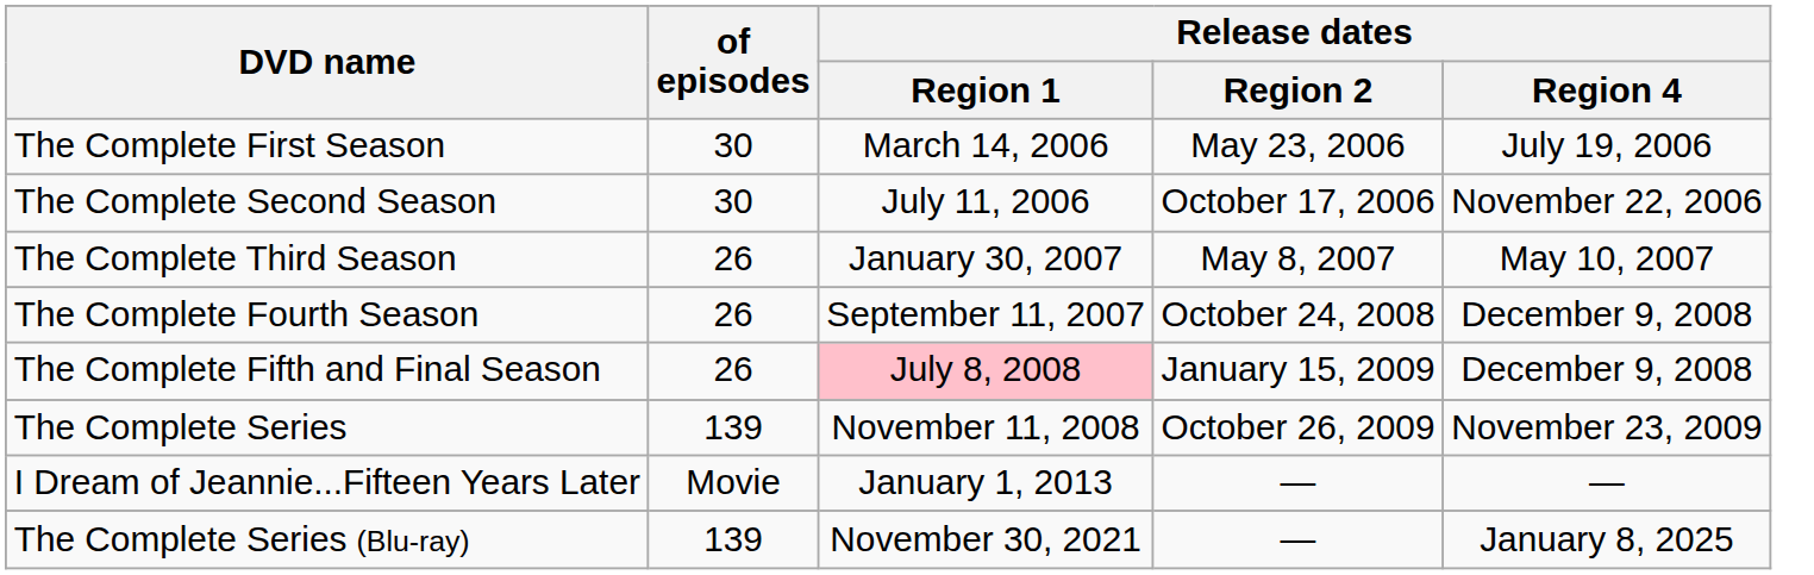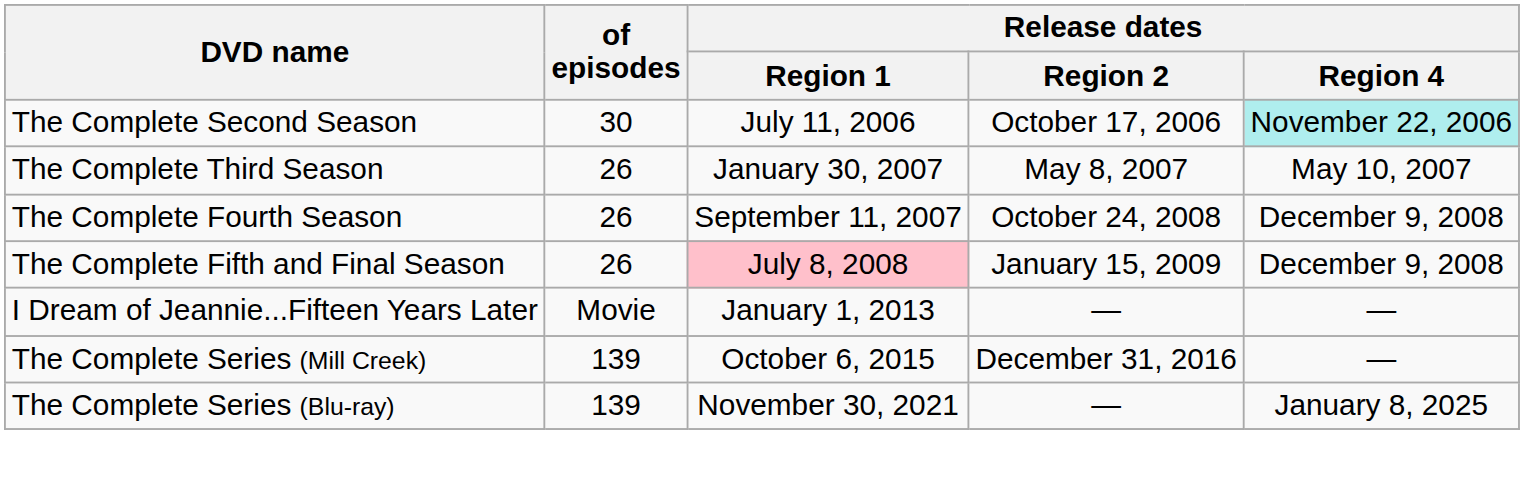 <table class="wikitable plainrowheaders" style="text-align:center">
 <tr>
 <th rowspan="2" scope="col">DVD name</th>
 <th rowspan="2" scope="col"> of<br>episodes</th>
 <th colspan="3" scope="col">Release dates</th>
 </tr>
 <tr>
 <th scope="col">Region 1</th>
 <th scope="col">Region 2</th>
 <th scope="col">Region 4</th>
 </tr>
 <tr>
-<td scope="row" style="text-align:left">The Complete First Season</td>
-<td>30</td>
-<td>March 14, 2006</td>
-<td>May 23, 2006</td>
-<td>July 19, 2006</td>
-</tr>
-<tr>
 <td scope="row" style="text-align:left">The Complete Second Season</td>
 <td>30</td>
 <td>July 11, 2006</td>
 <td>October 17, 2006</td>
-<td>November 22, 2006</td>
+<td style="background: paleturquoise;">November 22, 2006</td>
 </tr>
 <tr>
 <td scope="row" style="text-align:left">The Complete Third Season</td>
 <td>26</td>
 <td>January 30, 2007</td>
 <td>May 8, 2007</td>
 <td>May 10, 2007</td>
 </tr>
 <tr>
 <td scope="row" style="text-align:left">The Complete Fourth Season</td>
 <td>26</td>
 <td>September 11, 2007</td>
 <td>October 24, 2008</td>
 <td>December 9, 2008</td>
 </tr>
 <tr>
 <td scope="row" style="text-align:left">The Complete Fifth and Final Season</td>
 <td>26</td>
 <td style="background: pink;">July 8, 2008</td>
 <td>January 15, 2009</td>
 <td>December 9, 2008</td>
 </tr>
 <tr>
-<td scope="row" style="text-align:left">The Complete Series</td>
-<td>139</td>
-<td>November 11, 2008</td>
-<td>October 26, 2009</td>
-<td>November 23, 2009</td>
-</tr>
-<tr>
 <td scope="row" style="text-align:left">I Dream of Jeannie...Fifteen Years Later</td>
 <td>Movie</td>
 <td>January 1, 2013</td>
 <td>—</td>
+<td>—</td>
+</tr>
+<tr>
+<td scope="row" style="text-align:left">The Complete Series <small>(Mill Creek)</small></td>
+<td>139</td>
+<td>October 6, 2015</td>
+<td>December 31, 2016</td>
 <td>—</td>
 </tr>
 <tr>
 <td scope="row" style="text-align:left">The Complete Series <small>(Blu-ray)</small></td>
 <td>139</td>
 <td>November 30, 2021</td>
 <td>—</td>
 <td>January 8, 2025</td>
 </tr>
 </table>
